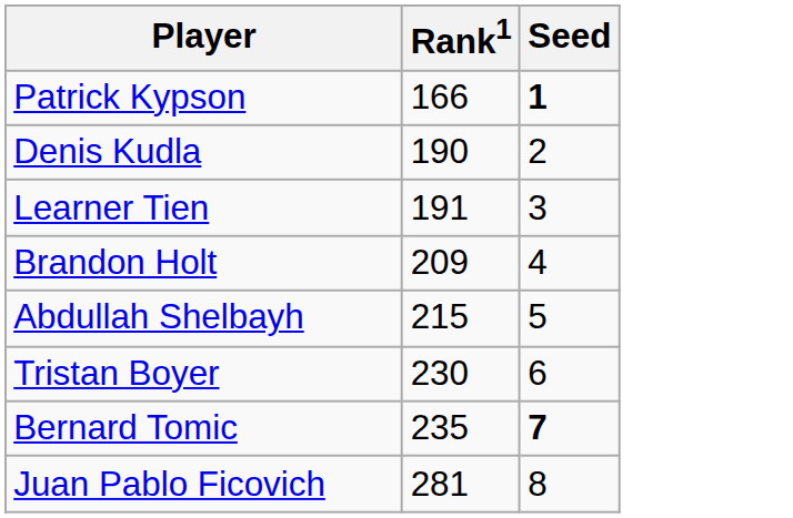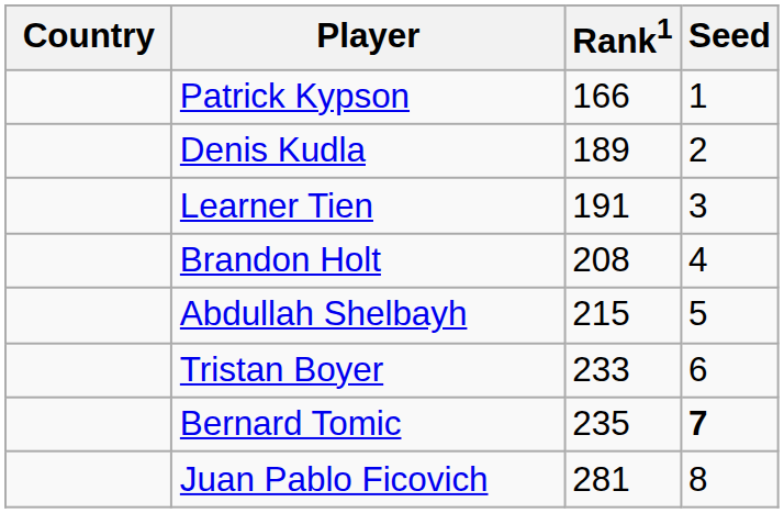 <table class="sortable wikitable">
 <tr>
+<th width="70">Country</th>
 <th width="175">Player</th>
 <th>Rank<sup>1</sup></th>
 <th>Seed</th>
 </tr>
 <tr>
+<td></td>
 <td><a href='#'>Patrick Kypson</a></td>
 <td>166</td>
-<td><strong>1</strong></td>
+<td>1</td>
 </tr>
 <tr>
+<td></td>
 <td><a href='#'>Denis Kudla</a></td>
-<td>190</td>
+<td>189</td>
 <td>2</td>
 </tr>
 <tr>
+<td></td>
 <td><a href='#'>Learner Tien</a></td>
 <td>191</td>
 <td>3</td>
 </tr>
 <tr>
+<td></td>
 <td><a href='#'>Brandon Holt</a></td>
-<td>209</td>
+<td>208</td>
 <td>4</td>
 </tr>
 <tr>
+<td></td>
 <td><a href='#'>Abdullah Shelbayh</a></td>
 <td>215</td>
 <td>5</td>
 </tr>
 <tr>
+<td></td>
 <td><a href='#'>Tristan Boyer</a></td>
-<td>230</td>
+<td>233</td>
 <td>6</td>
 </tr>
 <tr>
+<td></td>
 <td><a href='#'>Bernard Tomic</a></td>
 <td>235</td>
 <td><strong>7</strong></td>
 </tr>
 <tr>
+<td></td>
 <td><a href='#'>Juan Pablo Ficovich</a></td>
 <td>281</td>
 <td>8</td>
 </tr>
 </table>
